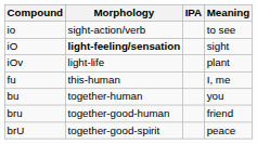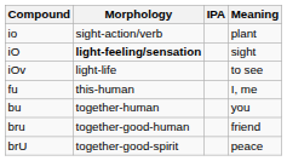 <table class="wikitable">
 <tr>
 <th>Compound</th>
 <th>Morphology</th>
 <th>IPA</th>
 <th>Meaning</th>
 </tr>
 <tr>
 <td>io</td>
 <td>sight-action/verb</td>
 <td></td>
-<td>to see</td>
+<td>plant</td>
 </tr>
 <tr>
 <td>iO</td>
 <td><strong>light-feeling/sensation</strong></td>
 <td></td>
 <td>sight</td>
 </tr>
 <tr>
 <td>iOv</td>
 <td>light-life</td>
 <td></td>
-<td>plant</td>
+<td>to see</td>
 </tr>
 <tr>
 <td>fu</td>
 <td>this-human</td>
 <td></td>
 <td>I, me</td>
 </tr>
 <tr>
 <td>bu</td>
 <td>together-human</td>
 <td></td>
 <td>you</td>
 </tr>
 <tr>
 <td>bru</td>
 <td>together-good-human</td>
 <td></td>
 <td>friend</td>
 </tr>
 <tr>
 <td>brU</td>
 <td>together-good-spirit</td>
 <td></td>
 <td>peace</td>
 </tr>
 </table>
